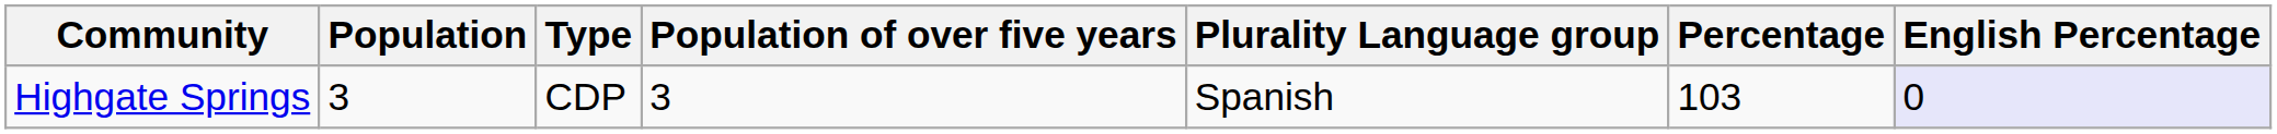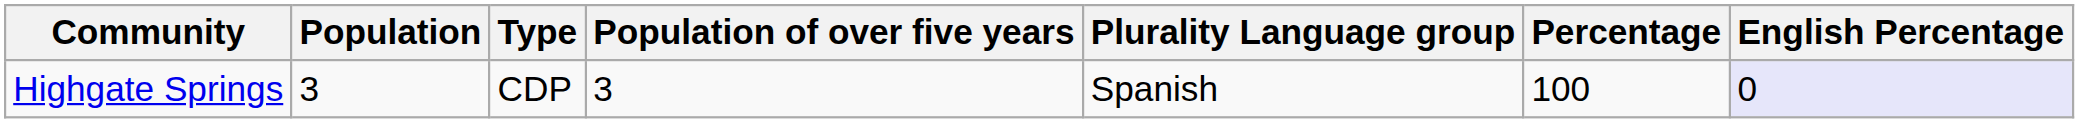 <table class="wikitable sortable">
 <tr>
 <th>Community</th>
 <th>Population</th>
 <th>Type</th>
 <th>Population of over five years</th>
 <th>Plurality Language group</th>
 <th>Percentage</th>
 <th>English Percentage</th>
 </tr>
 <tr>
 <td><a href='#'>Highgate Springs</a></td>
 <td>3</td>
 <td>CDP</td>
 <td>3</td>
 <td>Spanish</td>
-<td>103</td>
+<td>100</td>
 <td style="background: lavender;">0</td>
 </tr>
 </table>
